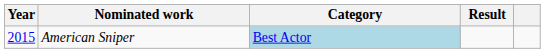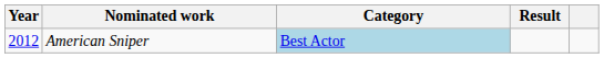 <table class="wikitable" style="width:100%;">
 <tr>
 <th width=5%>Year</th>
 <th style="width:40%;">Nominated work</th>
 <th style="width:40%;">Category</th>
 <th style="width:10%;">Result</th>
 <th width=5%></th>
 </tr>
 <tr>
-<td><a href='#'>2015</a></td>
+<td><a href='#'>2012</a></td>
 <td><em>American Sniper</em></td>
 <td style="background: lightblue;"><a href='#'>Best Actor</a></td>
 <td></td>
 <td style="text-align:center;"></td>
 </tr>
 </table>
